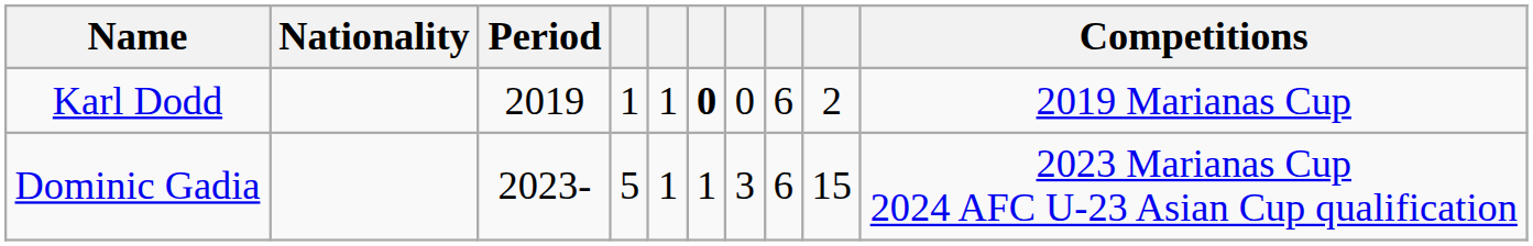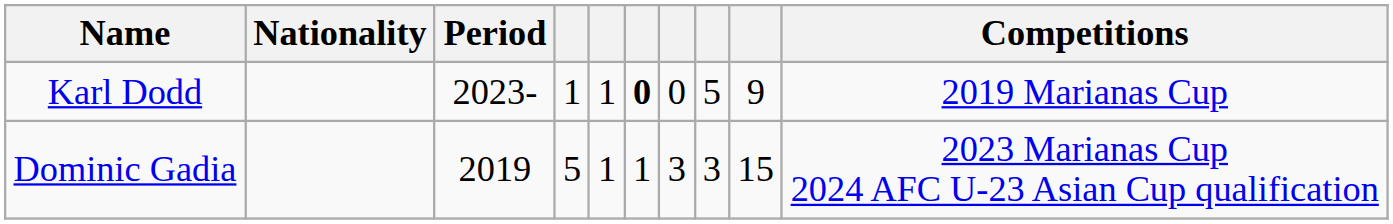 <table class="wikitable plainrowheaders sortable" style="text-align:center">
 <tr>
 <th>Name</th>
 <th>Nationality</th>
 <th>Period</th>
 <th></th>
 <th></th>
 <th></th>
 <th></th>
 <th></th>
 <th></th>
 <th>Competitions</th>
 </tr>
 <tr>
 <td><a href='#'>Karl Dodd</a></td>
 <td align=center></td>
-<td align="center">2019</td>
+<td align="center">2023-</td>
 <td align="center">1</td>
 <td align="center">1</td>
 <td align="center"><strong>0</strong></td>
 <td align="center">0</td>
-<td align="center">6</td>
-<td align="center">2</td>
+<td align="center">5</td>
+<td align="center">9</td>
 <td><a href='#'>2019 Marianas Cup</a></td>
 </tr>
 <tr>
 <td><a href='#'>Dominic Gadia</a></td>
 <td align=center></td>
-<td align="center">2023-</td>
+<td align="center">2019</td>
 <td align="center">5</td>
 <td align="center">1</td>
 <td align="center">1</td>
 <td align="center">3</td>
-<td align="center">6</td>
+<td align="center">3</td>
 <td align="center">15</td>
 <td><a href='#'>2023 Marianas Cup</a><br><a href='#'>2024 AFC U-23 Asian Cup qualification</a></td>
 </tr>
 </table>
